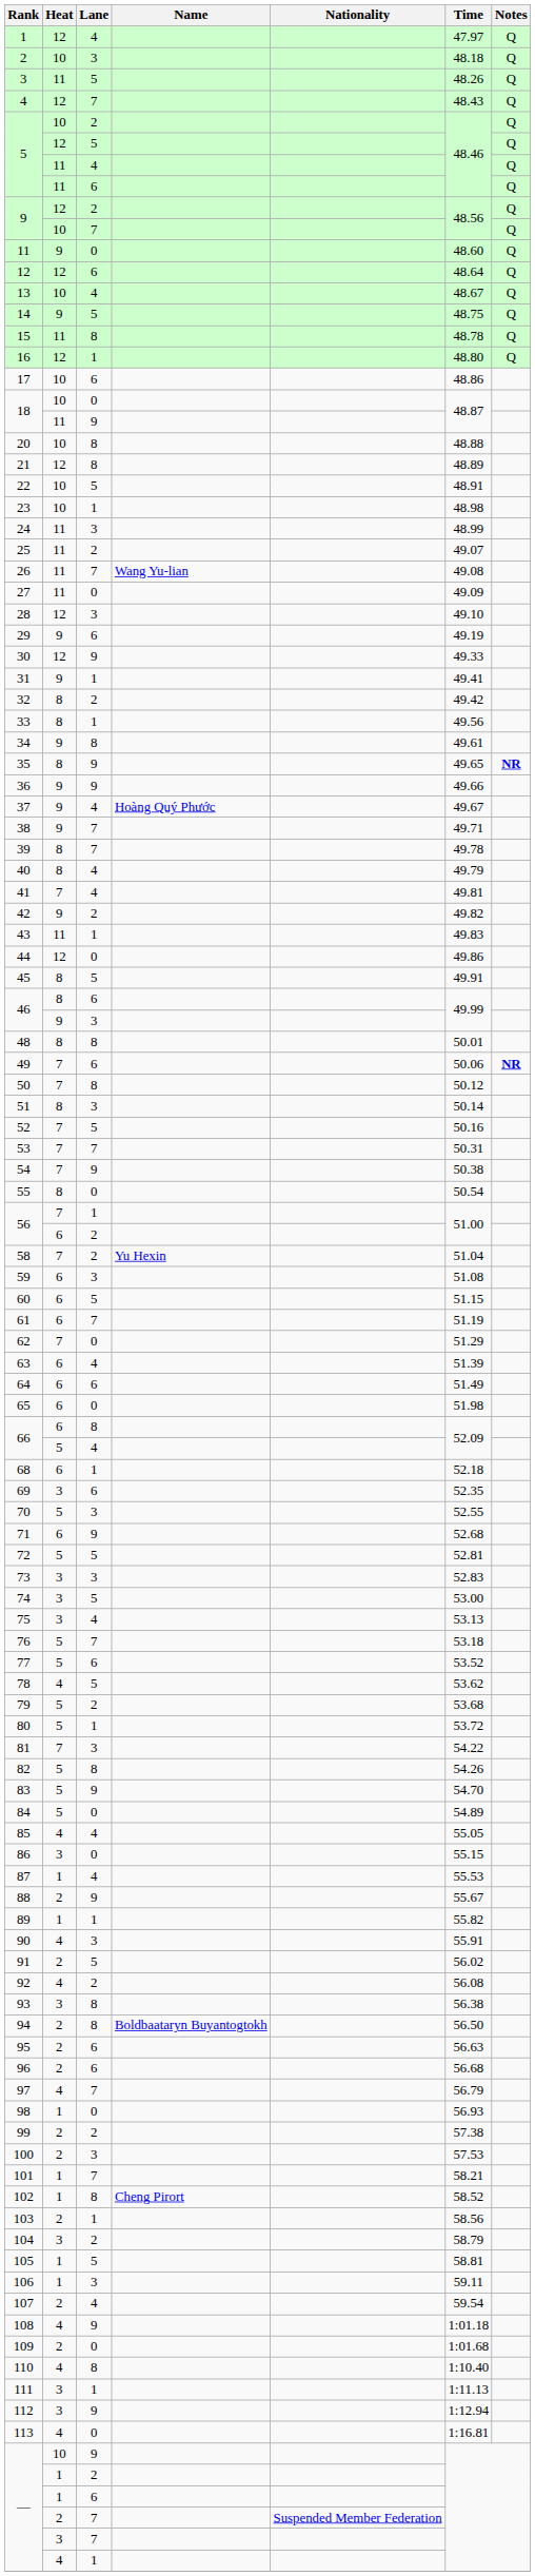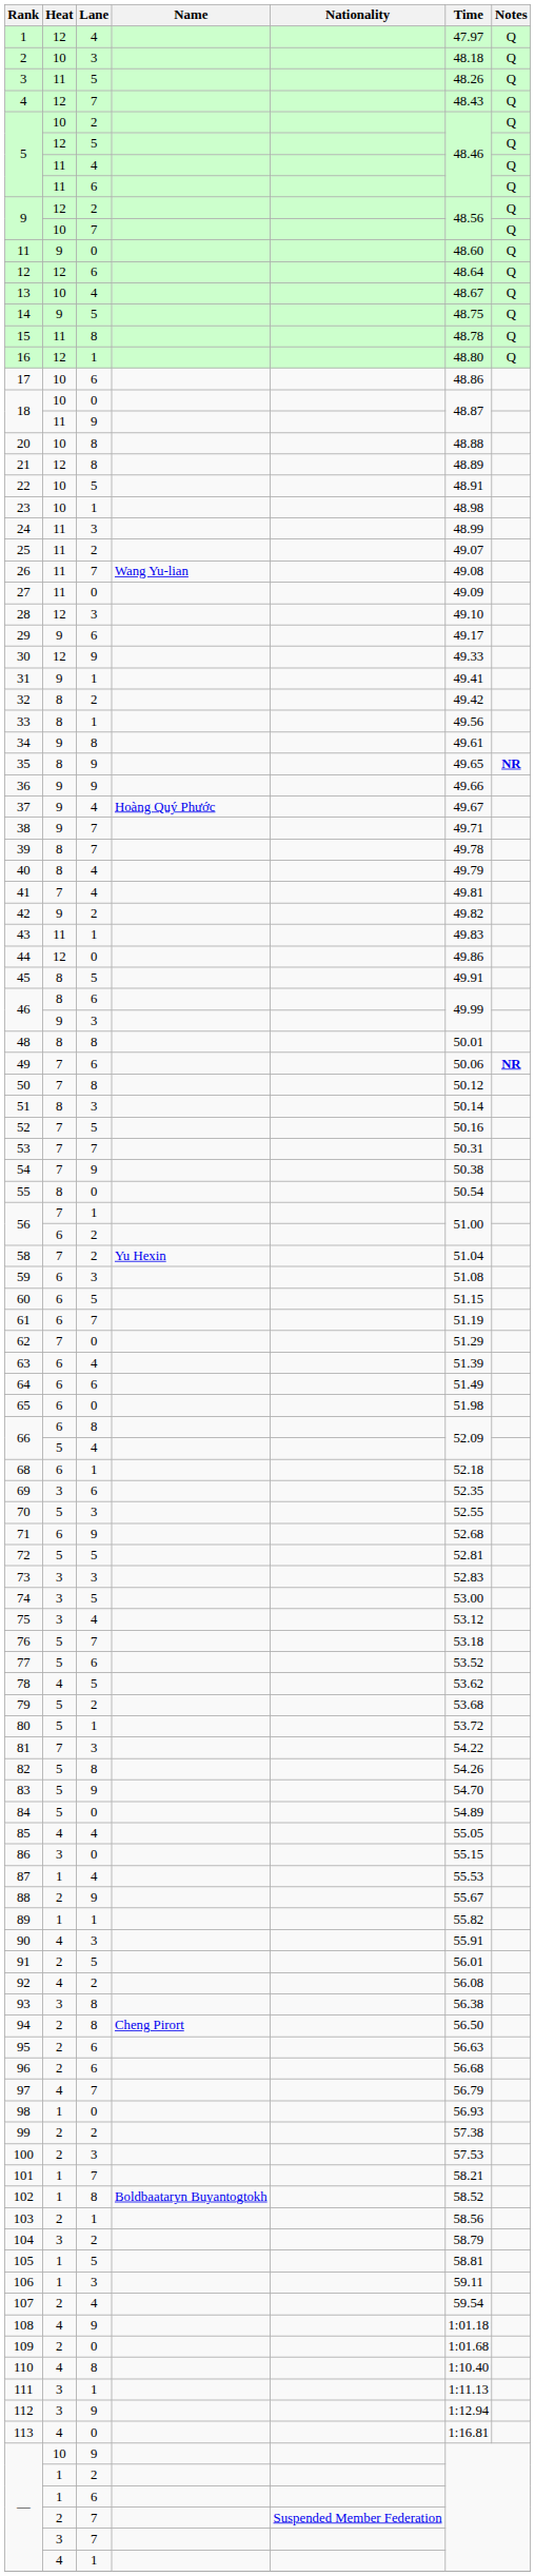 <table class="wikitable sortable" style="text-align:center">
 <tr>
 <th>Rank</th>
 <th>Heat</th>
 <th>Lane</th>
 <th>Name</th>
 <th>Nationality</th>
 <th>Time</th>
 <th>Notes</th>
 </tr>
 <tr bgcolor=ccffcc>
 <td>1</td>
 <td>12</td>
 <td>4</td>
 <td align=left></td>
 <td align=left></td>
 <td>47.97</td>
 <td>Q</td>
 </tr>
 <tr bgcolor=ccffcc>
 <td>2</td>
 <td>10</td>
 <td>3</td>
 <td align=left></td>
 <td align=left></td>
 <td>48.18</td>
 <td>Q</td>
 </tr>
 <tr bgcolor=ccffcc>
 <td>3</td>
 <td>11</td>
 <td>5</td>
 <td align=left></td>
 <td align=left></td>
 <td>48.26</td>
 <td>Q</td>
 </tr>
 <tr bgcolor=ccffcc>
 <td>4</td>
 <td>12</td>
 <td>7</td>
 <td align=left></td>
 <td align=left></td>
 <td>48.43</td>
 <td>Q</td>
 </tr>
 <tr bgcolor=ccffcc>
 <td rowspan=4>5</td>
 <td>10</td>
 <td>2</td>
 <td align=left></td>
 <td align=left></td>
 <td rowspan=4>48.46</td>
 <td>Q</td>
 </tr>
 <tr bgcolor=ccffcc>
 <td>12</td>
 <td>5</td>
 <td align=left></td>
 <td align=left></td>
 <td>Q</td>
 </tr>
 <tr bgcolor=ccffcc>
 <td>11</td>
 <td>4</td>
 <td align=left></td>
 <td align=left></td>
 <td>Q</td>
 </tr>
 <tr bgcolor=ccffcc>
 <td>11</td>
 <td>6</td>
 <td align=left></td>
 <td align=left></td>
 <td>Q</td>
 </tr>
 <tr bgcolor=ccffcc>
 <td rowspan=2>9</td>
 <td>12</td>
 <td>2</td>
 <td align=left></td>
 <td align=left></td>
 <td rowspan=2>48.56</td>
 <td>Q</td>
 </tr>
 <tr bgcolor=ccffcc>
 <td>10</td>
 <td>7</td>
 <td align=left></td>
 <td align=left></td>
 <td>Q</td>
 </tr>
 <tr bgcolor=ccffcc>
 <td>11</td>
 <td>9</td>
 <td>0</td>
 <td align=left></td>
 <td align=left></td>
 <td>48.60</td>
 <td>Q</td>
 </tr>
 <tr bgcolor=ccffcc>
 <td>12</td>
 <td>12</td>
 <td>6</td>
 <td align=left></td>
 <td align=left></td>
 <td>48.64</td>
 <td>Q</td>
 </tr>
 <tr bgcolor=ccffcc>
 <td>13</td>
 <td>10</td>
 <td>4</td>
 <td align=left></td>
 <td align=left></td>
 <td>48.67</td>
 <td>Q</td>
 </tr>
 <tr bgcolor=ccffcc>
 <td>14</td>
 <td>9</td>
 <td>5</td>
 <td align=left></td>
 <td align=left></td>
 <td>48.75</td>
 <td>Q</td>
 </tr>
 <tr bgcolor=ccffcc>
 <td>15</td>
 <td>11</td>
 <td>8</td>
 <td align=left></td>
 <td align=left></td>
 <td>48.78</td>
 <td>Q</td>
 </tr>
 <tr bgcolor=ccffcc>
 <td>16</td>
 <td>12</td>
 <td>1</td>
 <td align=left></td>
 <td align=left></td>
 <td>48.80</td>
 <td>Q</td>
 </tr>
 <tr>
 <td>17</td>
 <td>10</td>
 <td>6</td>
 <td align=left></td>
 <td align=left></td>
 <td>48.86</td>
 <td></td>
 </tr>
 <tr>
 <td rowspan=2>18</td>
 <td>10</td>
 <td>0</td>
 <td align=left></td>
 <td align=left></td>
 <td rowspan=2>48.87</td>
 <td></td>
 </tr>
 <tr>
 <td>11</td>
 <td>9</td>
 <td align=left></td>
 <td align=left></td>
 <td></td>
 </tr>
 <tr>
 <td>20</td>
 <td>10</td>
 <td>8</td>
 <td align=left></td>
 <td align=left></td>
 <td>48.88</td>
 <td></td>
 </tr>
 <tr>
 <td>21</td>
 <td>12</td>
 <td>8</td>
 <td align=left></td>
 <td align=left></td>
 <td>48.89</td>
 <td></td>
 </tr>
 <tr>
 <td>22</td>
 <td>10</td>
 <td>5</td>
 <td align=left></td>
 <td align=left></td>
 <td>48.91</td>
 <td></td>
 </tr>
 <tr>
 <td>23</td>
 <td>10</td>
 <td>1</td>
 <td align=left></td>
 <td align=left></td>
 <td>48.98</td>
 <td></td>
 </tr>
 <tr>
 <td>24</td>
 <td>11</td>
 <td>3</td>
 <td align=left></td>
 <td align=left></td>
 <td>48.99</td>
 <td></td>
 </tr>
 <tr>
 <td>25</td>
 <td>11</td>
 <td>2</td>
 <td align=left></td>
 <td align=left></td>
 <td>49.07</td>
 <td></td>
 </tr>
 <tr>
 <td>26</td>
 <td>11</td>
 <td>7</td>
 <td align=left><a href='#'>Wang Yu-lian</a></td>
 <td align=left></td>
 <td>49.08</td>
 <td></td>
 </tr>
 <tr>
 <td>27</td>
 <td>11</td>
 <td>0</td>
 <td align=left></td>
 <td align=left></td>
 <td>49.09</td>
 <td></td>
 </tr>
 <tr>
 <td>28</td>
 <td>12</td>
 <td>3</td>
 <td align=left></td>
 <td align=left></td>
 <td>49.10</td>
 <td></td>
 </tr>
 <tr>
 <td>29</td>
 <td>9</td>
 <td>6</td>
 <td align=left></td>
 <td align=left></td>
-<td>49.19</td>
+<td>49.17</td>
 <td></td>
 </tr>
 <tr>
 <td>30</td>
 <td>12</td>
 <td>9</td>
 <td align=left></td>
 <td align=left></td>
 <td>49.33</td>
 <td></td>
 </tr>
 <tr>
 <td>31</td>
 <td>9</td>
 <td>1</td>
 <td align=left></td>
 <td align=left></td>
 <td>49.41</td>
 <td></td>
 </tr>
 <tr>
 <td>32</td>
 <td>8</td>
 <td>2</td>
 <td align=left></td>
 <td align=left></td>
 <td>49.42</td>
 <td></td>
 </tr>
 <tr>
 <td>33</td>
 <td>8</td>
 <td>1</td>
 <td align=left></td>
 <td align=left></td>
 <td>49.56</td>
 <td></td>
 </tr>
 <tr>
 <td>34</td>
 <td>9</td>
 <td>8</td>
 <td align=left></td>
 <td align=left></td>
 <td>49.61</td>
 <td></td>
 </tr>
 <tr>
 <td>35</td>
 <td>8</td>
 <td>9</td>
 <td align=left></td>
 <td align=left></td>
 <td>49.65</td>
 <td><strong><a href='#'>NR</a></strong></td>
 </tr>
 <tr>
 <td>36</td>
 <td>9</td>
 <td>9</td>
 <td align=left></td>
 <td align=left></td>
 <td>49.66</td>
 <td></td>
 </tr>
 <tr>
 <td>37</td>
 <td>9</td>
 <td>4</td>
 <td align=left><a href='#'>Hoàng Quý Phước</a></td>
 <td align=left></td>
 <td>49.67</td>
 <td></td>
 </tr>
 <tr>
 <td>38</td>
 <td>9</td>
 <td>7</td>
 <td align=left></td>
 <td align=left></td>
 <td>49.71</td>
 <td></td>
 </tr>
 <tr>
 <td>39</td>
 <td>8</td>
 <td>7</td>
 <td align=left></td>
 <td align=left></td>
 <td>49.78</td>
 <td></td>
 </tr>
 <tr>
 <td>40</td>
 <td>8</td>
 <td>4</td>
 <td align=left></td>
 <td align=left></td>
 <td>49.79</td>
 <td></td>
 </tr>
 <tr>
 <td>41</td>
 <td>7</td>
 <td>4</td>
 <td align=left></td>
 <td align=left></td>
 <td>49.81</td>
 <td></td>
 </tr>
 <tr>
 <td>42</td>
 <td>9</td>
 <td>2</td>
 <td align=left></td>
 <td align=left></td>
 <td>49.82</td>
 <td></td>
 </tr>
 <tr>
 <td>43</td>
 <td>11</td>
 <td>1</td>
 <td align=left></td>
 <td align=left></td>
 <td>49.83</td>
 <td></td>
 </tr>
 <tr>
 <td>44</td>
 <td>12</td>
 <td>0</td>
 <td align=left></td>
 <td align=left></td>
 <td>49.86</td>
 <td></td>
 </tr>
 <tr>
 <td>45</td>
 <td>8</td>
 <td>5</td>
 <td align=left></td>
 <td align=left></td>
 <td>49.91</td>
 <td></td>
 </tr>
 <tr>
 <td rowspan=2>46</td>
 <td>8</td>
 <td>6</td>
 <td align=left></td>
 <td align=left></td>
 <td rowspan=2>49.99</td>
 <td></td>
 </tr>
 <tr>
 <td>9</td>
 <td>3</td>
 <td align=left></td>
 <td align=left></td>
 <td></td>
 </tr>
 <tr>
 <td>48</td>
 <td>8</td>
 <td>8</td>
 <td align=left></td>
 <td align=left></td>
 <td>50.01</td>
 <td></td>
 </tr>
 <tr>
 <td>49</td>
 <td>7</td>
 <td>6</td>
 <td align=left></td>
 <td align=left></td>
 <td>50.06</td>
 <td><strong><a href='#'>NR</a></strong></td>
 </tr>
 <tr>
 <td>50</td>
 <td>7</td>
 <td>8</td>
 <td align=left></td>
 <td align=left></td>
 <td>50.12</td>
 <td></td>
 </tr>
 <tr>
 <td>51</td>
 <td>8</td>
 <td>3</td>
 <td align=left></td>
 <td align=left></td>
 <td>50.14</td>
 <td></td>
 </tr>
 <tr>
 <td>52</td>
 <td>7</td>
 <td>5</td>
 <td align=left></td>
 <td align=left></td>
 <td>50.16</td>
 <td></td>
 </tr>
 <tr>
 <td>53</td>
 <td>7</td>
 <td>7</td>
 <td align=left></td>
 <td align=left></td>
 <td>50.31</td>
 <td></td>
 </tr>
 <tr>
 <td>54</td>
 <td>7</td>
 <td>9</td>
 <td align=left></td>
 <td align=left></td>
 <td>50.38</td>
 <td></td>
 </tr>
 <tr>
 <td>55</td>
 <td>8</td>
 <td>0</td>
 <td align=left></td>
 <td align=left></td>
 <td>50.54</td>
 <td></td>
 </tr>
 <tr>
 <td rowspan=2>56</td>
 <td>7</td>
 <td>1</td>
 <td align=left></td>
 <td align=left></td>
 <td rowspan=2>51.00</td>
 <td></td>
 </tr>
 <tr>
 <td>6</td>
 <td>2</td>
 <td align=left></td>
 <td align=left></td>
 <td></td>
 </tr>
 <tr>
 <td>58</td>
 <td>7</td>
 <td>2</td>
 <td align=left><a href='#'>Yu Hexin</a></td>
 <td align=left></td>
 <td>51.04</td>
 <td></td>
 </tr>
 <tr>
 <td>59</td>
 <td>6</td>
 <td>3</td>
 <td align=left></td>
 <td align=left></td>
 <td>51.08</td>
 <td></td>
 </tr>
 <tr>
 <td>60</td>
 <td>6</td>
 <td>5</td>
 <td align=left></td>
 <td align=left></td>
 <td>51.15</td>
 <td></td>
 </tr>
 <tr>
 <td>61</td>
 <td>6</td>
 <td>7</td>
 <td align=left></td>
 <td align=left></td>
 <td>51.19</td>
 <td></td>
 </tr>
 <tr>
 <td>62</td>
 <td>7</td>
 <td>0</td>
 <td align=left></td>
 <td align=left></td>
 <td>51.29</td>
 <td></td>
 </tr>
 <tr>
 <td>63</td>
 <td>6</td>
 <td>4</td>
 <td align=left></td>
 <td align=left></td>
 <td>51.39</td>
 <td></td>
 </tr>
 <tr>
 <td>64</td>
 <td>6</td>
 <td>6</td>
 <td align=left></td>
 <td align=left></td>
 <td>51.49</td>
 <td></td>
 </tr>
 <tr>
 <td>65</td>
 <td>6</td>
 <td>0</td>
 <td align=left></td>
 <td align=left></td>
 <td>51.98</td>
 <td></td>
 </tr>
 <tr>
 <td rowspan=2>66</td>
 <td>6</td>
 <td>8</td>
 <td align=left></td>
 <td align=left></td>
 <td rowspan=2>52.09</td>
 <td></td>
 </tr>
 <tr>
 <td>5</td>
 <td>4</td>
 <td align=left></td>
 <td align=left></td>
 <td></td>
 </tr>
 <tr>
 <td>68</td>
 <td>6</td>
 <td>1</td>
 <td align=left></td>
 <td align=left></td>
 <td>52.18</td>
 <td></td>
 </tr>
 <tr>
 <td>69</td>
 <td>3</td>
 <td>6</td>
 <td align=left></td>
 <td align=left></td>
 <td>52.35</td>
 <td></td>
 </tr>
 <tr>
 <td>70</td>
 <td>5</td>
 <td>3</td>
 <td align=left></td>
 <td align=left></td>
 <td>52.55</td>
 <td></td>
 </tr>
 <tr>
 <td>71</td>
 <td>6</td>
 <td>9</td>
 <td align=left></td>
 <td align=left></td>
 <td>52.68</td>
 <td></td>
 </tr>
 <tr>
 <td>72</td>
 <td>5</td>
 <td>5</td>
 <td align=left></td>
 <td align=left></td>
 <td>52.81</td>
 <td></td>
 </tr>
 <tr>
 <td>73</td>
 <td>3</td>
 <td>3</td>
 <td align=left></td>
 <td align=left></td>
 <td>52.83</td>
 <td></td>
 </tr>
 <tr>
 <td>74</td>
 <td>3</td>
 <td>5</td>
 <td align=left></td>
 <td align=left></td>
 <td>53.00</td>
 <td></td>
 </tr>
 <tr>
 <td>75</td>
 <td>3</td>
 <td>4</td>
 <td align=left></td>
 <td align=left></td>
-<td>53.13</td>
+<td>53.12</td>
 <td></td>
 </tr>
 <tr>
 <td>76</td>
 <td>5</td>
 <td>7</td>
 <td align=left></td>
 <td align=left></td>
 <td>53.18</td>
 <td></td>
 </tr>
 <tr>
 <td>77</td>
 <td>5</td>
 <td>6</td>
 <td align=left></td>
 <td align=left></td>
 <td>53.52</td>
 <td></td>
 </tr>
 <tr>
 <td>78</td>
 <td>4</td>
 <td>5</td>
 <td align=left></td>
 <td align=left></td>
 <td>53.62</td>
 <td></td>
 </tr>
 <tr>
 <td>79</td>
 <td>5</td>
 <td>2</td>
 <td align=left></td>
 <td align=left></td>
 <td>53.68</td>
 <td></td>
 </tr>
 <tr>
 <td>80</td>
 <td>5</td>
 <td>1</td>
 <td align=left></td>
 <td align=left></td>
 <td>53.72</td>
 <td></td>
 </tr>
 <tr>
 <td>81</td>
 <td>7</td>
 <td>3</td>
 <td align=left></td>
 <td align=left></td>
 <td>54.22</td>
 <td></td>
 </tr>
 <tr>
 <td>82</td>
 <td>5</td>
 <td>8</td>
 <td align=left></td>
 <td align=left></td>
 <td>54.26</td>
 <td></td>
 </tr>
 <tr>
 <td>83</td>
 <td>5</td>
 <td>9</td>
 <td align=left></td>
 <td align=left></td>
 <td>54.70</td>
 <td></td>
 </tr>
 <tr>
 <td>84</td>
 <td>5</td>
 <td>0</td>
 <td align=left></td>
 <td align=left></td>
 <td>54.89</td>
 <td></td>
 </tr>
 <tr>
 <td>85</td>
 <td>4</td>
 <td>4</td>
 <td align=left></td>
 <td align=left></td>
 <td>55.05</td>
 <td></td>
 </tr>
 <tr>
 <td>86</td>
 <td>3</td>
 <td>0</td>
 <td align=left></td>
 <td align=left></td>
 <td>55.15</td>
 <td></td>
 </tr>
 <tr>
 <td>87</td>
 <td>1</td>
 <td>4</td>
 <td align=left></td>
 <td align=left></td>
 <td>55.53</td>
 <td></td>
 </tr>
 <tr>
 <td>88</td>
 <td>2</td>
 <td>9</td>
 <td align=left></td>
 <td align=left></td>
 <td>55.67</td>
 <td></td>
 </tr>
 <tr>
 <td>89</td>
 <td>1</td>
 <td>1</td>
 <td align=left></td>
 <td align=left></td>
 <td>55.82</td>
 <td></td>
 </tr>
 <tr>
 <td>90</td>
 <td>4</td>
 <td>3</td>
 <td align=left></td>
 <td align=left></td>
 <td>55.91</td>
 <td></td>
 </tr>
 <tr>
 <td>91</td>
 <td>2</td>
 <td>5</td>
 <td align=left></td>
 <td align=left></td>
-<td>56.02</td>
+<td>56.01</td>
 <td></td>
 </tr>
 <tr>
 <td>92</td>
 <td>4</td>
 <td>2</td>
 <td align=left></td>
 <td align=left></td>
 <td>56.08</td>
 <td></td>
 </tr>
 <tr>
 <td>93</td>
 <td>3</td>
 <td>8</td>
 <td align=left></td>
 <td align=left></td>
 <td>56.38</td>
 <td></td>
 </tr>
 <tr>
 <td>94</td>
 <td>2</td>
 <td>8</td>
-<td align=left><a href='#'>Boldbaataryn Buyantogtokh</a></td>
+<td align=left><a href='#'>Cheng Pirort</a></td>
 <td align=left></td>
 <td>56.50</td>
 <td></td>
 </tr>
 <tr>
 <td>95</td>
 <td>2</td>
 <td>6</td>
 <td align=left></td>
 <td align=left></td>
 <td>56.63</td>
 <td></td>
 </tr>
 <tr>
 <td>96</td>
 <td>2</td>
 <td>6</td>
 <td align=left></td>
 <td align=left></td>
 <td>56.68</td>
 <td></td>
 </tr>
 <tr>
 <td>97</td>
 <td>4</td>
 <td>7</td>
 <td align=left></td>
 <td align=left></td>
 <td>56.79</td>
 <td></td>
 </tr>
 <tr>
 <td>98</td>
 <td>1</td>
 <td>0</td>
 <td align=left></td>
 <td align=left></td>
 <td>56.93</td>
 <td></td>
 </tr>
 <tr>
 <td>99</td>
 <td>2</td>
 <td>2</td>
 <td align=left></td>
 <td align=left></td>
 <td>57.38</td>
 <td></td>
 </tr>
 <tr>
 <td>100</td>
 <td>2</td>
 <td>3</td>
 <td align=left></td>
 <td align=left></td>
 <td>57.53</td>
 <td></td>
 </tr>
 <tr>
 <td>101</td>
 <td>1</td>
 <td>7</td>
 <td align=left></td>
 <td align=left></td>
 <td>58.21</td>
 <td></td>
 </tr>
 <tr>
 <td>102</td>
 <td>1</td>
 <td>8</td>
-<td align=left><a href='#'>Cheng Pirort</a></td>
+<td align=left><a href='#'>Boldbaataryn Buyantogtokh</a></td>
 <td align=left></td>
 <td>58.52</td>
 <td></td>
 </tr>
 <tr>
 <td>103</td>
 <td>2</td>
 <td>1</td>
 <td align=left></td>
 <td align=left></td>
 <td>58.56</td>
 <td></td>
 </tr>
 <tr>
 <td>104</td>
 <td>3</td>
 <td>2</td>
 <td align=left></td>
 <td align=left></td>
 <td>58.79</td>
 <td></td>
 </tr>
 <tr>
 <td>105</td>
 <td>1</td>
 <td>5</td>
 <td align=left></td>
 <td align=left></td>
 <td>58.81</td>
 <td></td>
 </tr>
 <tr>
 <td>106</td>
 <td>1</td>
 <td>3</td>
 <td align=left></td>
 <td align=left></td>
 <td>59.11</td>
 <td></td>
 </tr>
 <tr>
 <td>107</td>
 <td>2</td>
 <td>4</td>
 <td align=left></td>
 <td align=left></td>
 <td>59.54</td>
 <td></td>
 </tr>
 <tr>
 <td>108</td>
 <td>4</td>
 <td>9</td>
 <td align=left></td>
 <td align=left></td>
 <td>1:01.18</td>
 <td></td>
 </tr>
 <tr>
 <td>109</td>
 <td>2</td>
 <td>0</td>
 <td align=left></td>
 <td align=left></td>
 <td>1:01.68</td>
 <td></td>
 </tr>
 <tr>
 <td>110</td>
 <td>4</td>
 <td>8</td>
 <td align=left></td>
 <td align=left></td>
 <td>1:10.40</td>
 <td></td>
 </tr>
 <tr>
 <td>111</td>
 <td>3</td>
 <td>1</td>
 <td align=left></td>
 <td align=left></td>
 <td>1:11.13</td>
 <td></td>
 </tr>
 <tr>
 <td>112</td>
 <td>3</td>
 <td>9</td>
 <td align=left></td>
 <td align=left></td>
 <td>1:12.94</td>
 <td></td>
 </tr>
 <tr>
 <td>113</td>
 <td>4</td>
 <td>0</td>
 <td align=left></td>
 <td align=left></td>
 <td>1:16.81</td>
 <td></td>
 </tr>
 <tr>
 <td rowspan=6>—</td>
 <td>10</td>
 <td>9</td>
 <td align=left></td>
 <td align=left></td>
 <td colspan=2 rowspan=6></td>
 </tr>
 <tr>
 <td>1</td>
 <td>2</td>
 <td align=left></td>
 <td align=left></td>
 </tr>
 <tr>
 <td>1</td>
 <td>6</td>
 <td align=left></td>
 <td align=left></td>
 </tr>
 <tr>
 <td>2</td>
 <td>7</td>
 <td align=left></td>
 <td align=left><a href='#'>Suspended Member Federation</a></td>
 </tr>
 <tr>
 <td>3</td>
 <td>7</td>
 <td align=left></td>
 <td align=left></td>
 </tr>
 <tr>
 <td>4</td>
 <td>1</td>
 <td align=left></td>
 <td align=left></td>
 </tr>
 <tr>
 </tr>
 </table>
